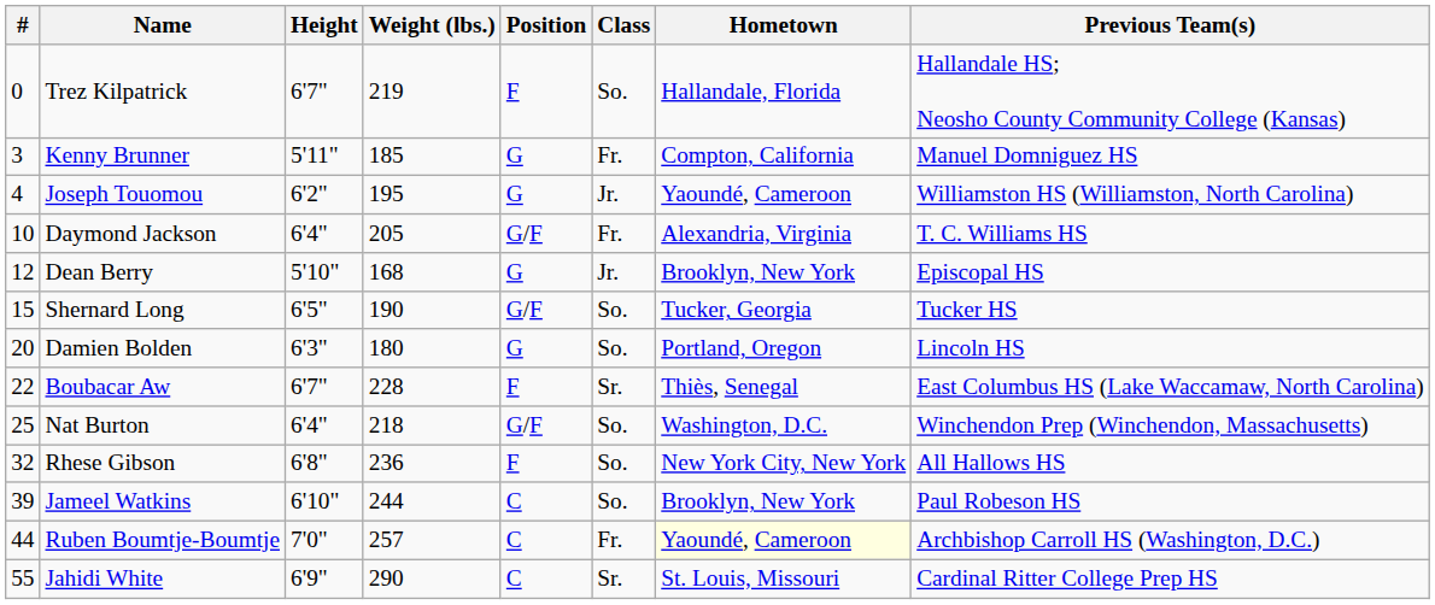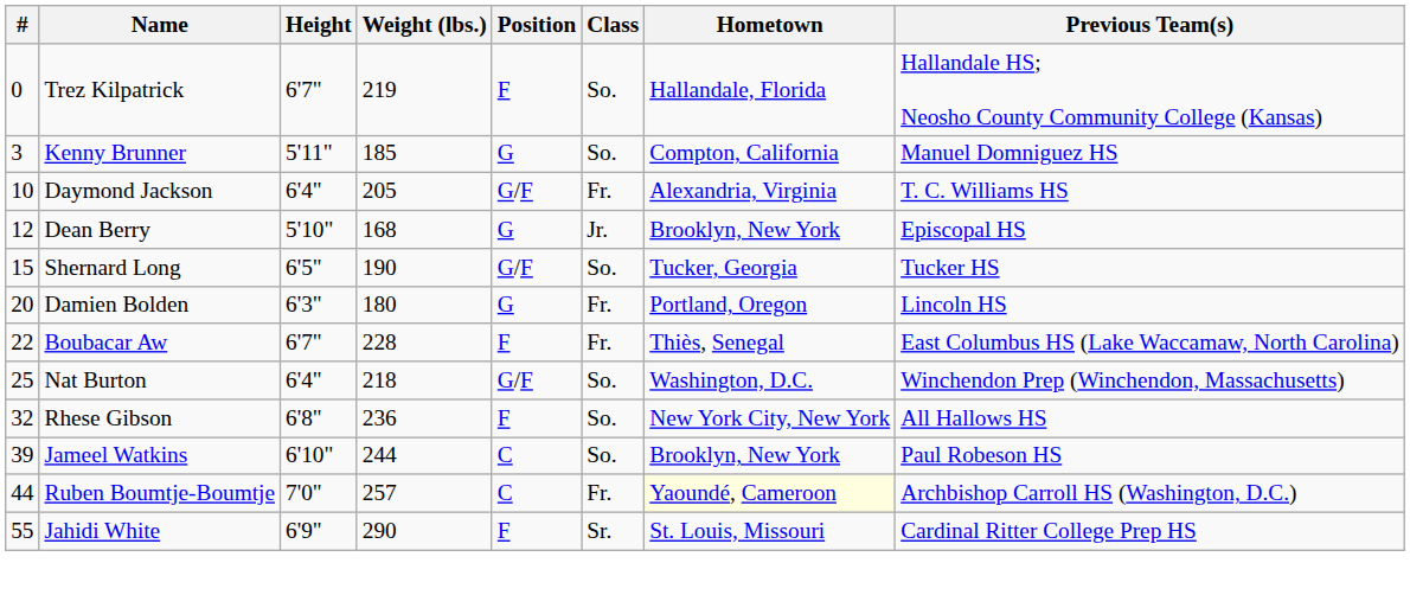 <table class="wikitable" style="font-size: 90%">
 <tr>
 <th>#</th>
 <th>Name</th>
 <th>Height</th>
 <th>Weight (lbs.)</th>
 <th>Position</th>
 <th>Class</th>
 <th>Hometown</th>
 <th>Previous Team(s)</th>
 </tr>
 <tr>
 <td>0</td>
 <td>Trez Kilpatrick</td>
 <td>6'7"</td>
 <td>219</td>
 <td><a href='#'>F</a></td>
 <td>So.</td>
 <td><a href='#'>Hallandale, Florida</a></td>
 <td><a href='#'>Hallandale HS</a>;<br><br><a href='#'>Neosho County Community College</a> (<a href='#'>Kansas</a>)</td>
 </tr>
 <tr>
 <td>3</td>
 <td><a href='#'>Kenny Brunner</a></td>
 <td>5'11"</td>
 <td>185</td>
 <td><a href='#'>G</a></td>
-<td>Fr.</td>
+<td>So.</td>
 <td><a href='#'>Compton, California</a></td>
 <td><a href='#'>Manuel Domniguez HS</a></td>
-</tr>
-<tr>
-<td>4</td>
-<td><a href='#'>Joseph Touomou</a></td>
-<td>6'2"</td>
-<td>195</td>
-<td><a href='#'>G</a></td>
-<td>Jr.</td>
-<td><a href='#'>Yaoundé</a>, <a href='#'>Cameroon</a></td>
-<td><a href='#'>Williamston HS</a> (<a href='#'>Williamston, North Carolina</a>)</td>
 </tr>
 <tr>
 <td>10</td>
 <td>Daymond Jackson</td>
 <td>6'4"</td>
 <td>205</td>
 <td><a href='#'>G</a>/<a href='#'>F</a></td>
 <td>Fr.</td>
 <td><a href='#'>Alexandria, Virginia</a></td>
 <td><a href='#'>T. C. Williams HS</a></td>
 </tr>
 <tr>
 <td>12</td>
 <td>Dean Berry</td>
 <td>5'10"</td>
 <td>168</td>
 <td><a href='#'>G</a></td>
 <td>Jr.</td>
 <td><a href='#'>Brooklyn, New York</a></td>
 <td><a href='#'>Episcopal HS</a></td>
 </tr>
 <tr>
 <td>15</td>
 <td>Shernard Long</td>
 <td>6'5"</td>
 <td>190</td>
 <td><a href='#'>G</a>/<a href='#'>F</a></td>
 <td>So.</td>
 <td><a href='#'>Tucker, Georgia</a></td>
 <td><a href='#'>Tucker HS</a></td>
 </tr>
 <tr>
 <td>20</td>
 <td>Damien Bolden</td>
 <td>6'3"</td>
 <td>180</td>
 <td><a href='#'>G</a></td>
-<td>So.</td>
+<td>Fr.</td>
 <td><a href='#'>Portland, Oregon</a></td>
 <td><a href='#'>Lincoln HS</a></td>
 </tr>
 <tr>
 <td>22</td>
 <td><a href='#'>Boubacar Aw</a></td>
 <td>6'7"</td>
 <td>228</td>
 <td><a href='#'>F</a></td>
-<td>Sr.</td>
+<td>Fr.</td>
 <td><a href='#'>Thiès</a>, <a href='#'>Senegal</a></td>
 <td><a href='#'>East Columbus HS</a> (<a href='#'>Lake Waccamaw, North Carolina</a>)</td>
 </tr>
 <tr>
 <td>25</td>
 <td>Nat Burton</td>
 <td>6'4"</td>
 <td>218</td>
 <td><a href='#'>G</a>/<a href='#'>F</a></td>
 <td>So.</td>
 <td><a href='#'>Washington, D.C.</a></td>
 <td><a href='#'>Winchendon Prep</a> (<a href='#'>Winchendon, Massachusetts</a>)</td>
 </tr>
 <tr>
 <td>32</td>
 <td>Rhese Gibson</td>
 <td>6'8"</td>
 <td>236</td>
 <td><a href='#'>F</a></td>
 <td>So.</td>
 <td><a href='#'>New York City, New York</a></td>
 <td><a href='#'>All Hallows HS</a></td>
 </tr>
 <tr>
 <td>39</td>
 <td><a href='#'>Jameel Watkins</a></td>
 <td>6'10"</td>
 <td>244</td>
 <td><a href='#'>C</a></td>
 <td>So.</td>
 <td><a href='#'>Brooklyn, New York</a></td>
 <td><a href='#'>Paul Robeson HS</a></td>
 </tr>
 <tr>
 <td>44</td>
 <td><a href='#'>Ruben Boumtje-Boumtje</a></td>
 <td>7'0"</td>
 <td>257</td>
 <td><a href='#'>C</a></td>
 <td>Fr.</td>
 <td style="background: lightyellow;"><a href='#'>Yaoundé</a>, <a href='#'>Cameroon</a></td>
 <td><a href='#'>Archbishop Carroll HS</a> (<a href='#'>Washington, D.C.</a>)</td>
 </tr>
 <tr>
 <td>55</td>
 <td><a href='#'>Jahidi White</a></td>
 <td>6'9"</td>
 <td>290</td>
-<td><a href='#'>C</a></td>
+<td><a href='#'>F</a></td>
 <td>Sr.</td>
 <td><a href='#'>St. Louis, Missouri</a></td>
 <td><a href='#'>Cardinal Ritter College Prep HS</a></td>
 </tr>
 </table>
